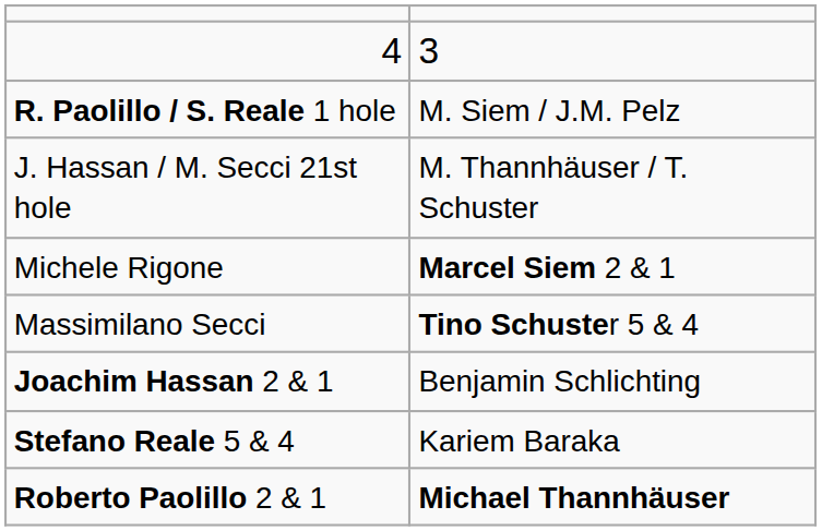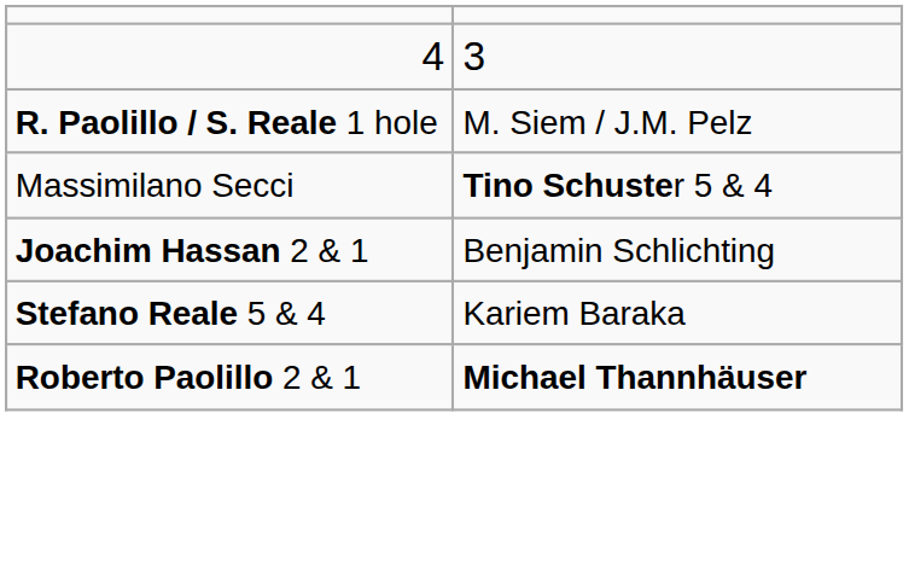 <table class="wikitable">
 <tr>
 <td align="center" width="170"></td>
 <td align="center" width="170"></td>
 </tr>
 <tr>
 <td align="right">4</td>
 <td>3</td>
 </tr>
 <tr>
 <td><small><strong>R. Paolillo / S. Reale</strong> 1 hole</small></td>
 <td><small>M. Siem / J.M. Pelz</small></td>
-</tr>
-<tr>
-<td><small>J. Hassan / M. Secci 21st hole</small></td>
-<td><small>M. Thannhäuser / T. Schuster</small></td>
-</tr>
-<tr>
-<td><small>Michele Rigone</small></td>
-<td><small><strong>Marcel Siem</strong> 2 & 1</small></td>
 </tr>
 <tr>
 <td><small>Massimilano Secci</small></td>
 <td><strong><small>Tino Schuste</small></strong><small>r 5 & 4</small></td>
 </tr>
 <tr>
 <td><small><strong>Joachim Hassan</strong> 2 & 1</small></td>
 <td><small>Benjamin Schlichting</small></td>
 </tr>
 <tr>
 <td><small><strong>Stefano Reale</strong> 5 & 4</small></td>
 <td><small>Kariem Baraka</small></td>
 </tr>
 <tr>
 <td><small><strong>Roberto Paolillo</strong> 2 & 1</small></td>
 <td><strong><small>Michael Thannhäuser</small></strong></td>
 </tr>
 </table>
